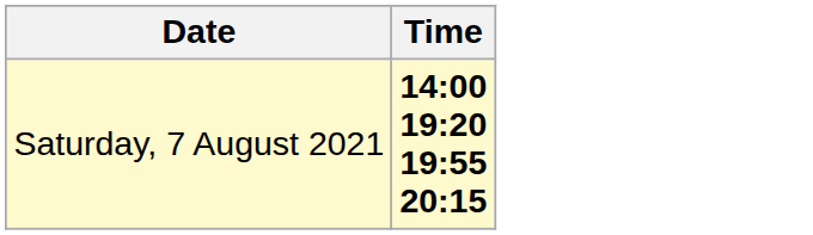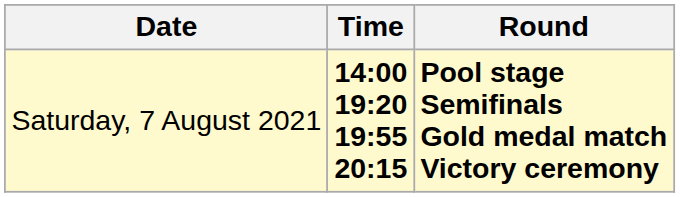 <table class="wikitable">
 <tr>
 <th>Date</th>
 <th>Time</th>
+<th>Round</th>
 </tr>
 <tr>
 <td style=background:lemonchiffon>Saturday, 7 August 2021</td>
 <td style=background:lemonchiffon><strong>14:00<br>19:20<br>19:55<br>20:15</strong></td>
+<td style=background:lemonchiffon><strong>Pool stage<br>Semifinals<br>Gold medal match<br>Victory ceremony</strong></td>
 </tr>
 </table>
